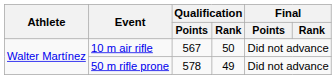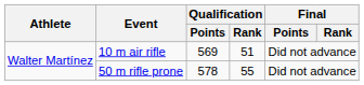 <table class="wikitable" style="font-size:90%">
 <tr>
 <th rowspan="2">Athlete</th>
 <th rowspan="2">Event</th>
 <th colspan=2>Qualification</th>
 <th colspan=2>Final</th>
 </tr>
 <tr style="font-size:95%">
 <th>Points</th>
 <th>Rank</th>
 <th>Points</th>
 <th>Rank</th>
 </tr>
 <tr align=center>
 <td align=left rowspan="2"><a href='#'>Walter Martínez</a></td>
 <td align=left><a href='#'>10 m air rifle</a></td>
-<td>567</td>
-<td>50</td>
+<td>569</td>
+<td>51</td>
 <td colspan=2>Did not advance</td>
 </tr>
 <tr align=center>
 <td align=left><a href='#'>50 m rifle prone</a></td>
 <td>578</td>
-<td>49</td>
+<td>55</td>
 <td colspan=2>Did not advance</td>
 </tr>
 </table>
